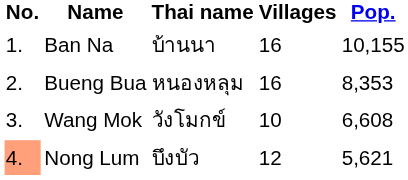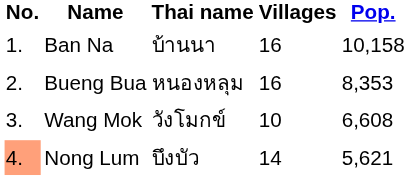 <table>
 <tr>
 <th>No.</th>
 <th>Name</th>
 <th>Thai name</th>
 <th>Villages</th>
 <th><a href='#'>Pop.</a></th>
 </tr>
 <tr>
 <td>1.</td>
 <td>Ban Na</td>
 <td>บ้านนา</td>
 <td>16</td>
-<td>10,155</td>
+<td>10,158</td>
 <td></td>
 </tr>
 <tr>
 <td>2.</td>
 <td>Bueng Bua</td>
 <td>หนองหลุม</td>
 <td>16</td>
 <td>8,353</td>
 <td></td>
 </tr>
 <tr>
 <td>3.</td>
 <td>Wang Mok</td>
 <td>วังโมกข์</td>
 <td>10</td>
 <td>6,608</td>
 <td></td>
 </tr>
 <tr>
 <td style="background: lightsalmon;">4.</td>
 <td>Nong Lum</td>
 <td>บึงบัว</td>
-<td>12</td>
+<td>14</td>
 <td>5,621</td>
 <td></td>
 </tr>
 </table>
